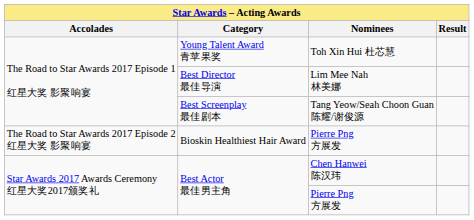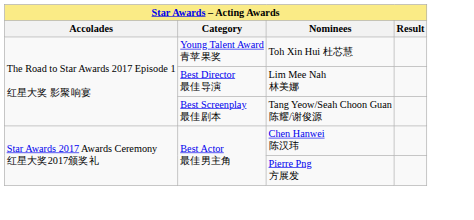 <table class="wikitable sortable">
 <tr>
 <th colspan="4" - style="background:#FAEB86;" align="center"><a href='#'>Star Awards</a> – Acting Awards</th>
 </tr>
 <tr>
 <th>Accolades</th>
 <th>Category</th>
 <th>Nominees</th>
 <th>Result</th>
 </tr>
 <tr>
 <td rowspan="3">The Road to Star Awards 2017 Episode 1 <br><br>红星大奖 影聚响宴</td>
 <td><a href='#'>Young Talent Award</a>  <br> 青苹果奖</td>
 <td>Toh Xin Hui 杜芯慧</td>
 <td></td>
 </tr>
 <tr>
 <td><a href='#'>Best Director</a> <br> 最佳导演</td>
 <td>Lim Mee Nah <br> 林美娜</td>
 <td></td>
 </tr>
 <tr>
 <td><a href='#'>Best Screenplay</a> <br> 最佳剧本</td>
 <td>Tang Yeow/Seah Choon Guan <br> 陈耀/谢俊源</td>
 <td></td>
 </tr>
 <tr>
-<td>The Road to Star Awards 2017 Episode 2 <br> 红星大奖 影聚响宴</td>
-<td>Bioskin Healthiest Hair Award</td>
-<td><a href='#'>Pierre Png</a> <br> 方展发</td>
-<td></td>
-</tr>
-<tr>
 <td rowspan="2"><a href='#'>Star Awards 2017</a> Awards Ceremony <br> 红星大奖2017颁奖礼</td>
 <td rowspan="2"><a href='#'>Best Actor</a>  <br> 最佳男主角</td>
 <td><a href='#'>Chen Hanwei</a> <br> 陈汉玮</td>
 <td></td>
 </tr>
 <tr>
 <td><a href='#'>Pierre Png</a> <br> 方展发</td>
 <td></td>
 </tr>
 </table>
